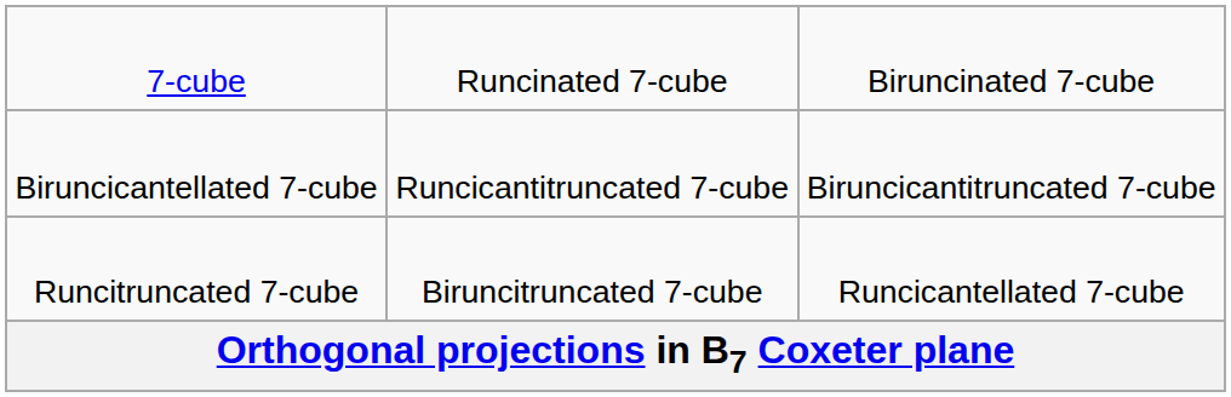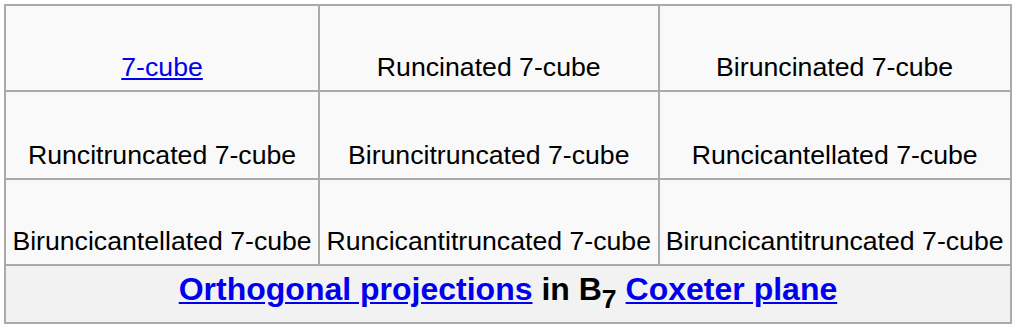 <table class="wikitable floatright">
 <tr align=center>
 <td><br><small><a href='#'>7-cube</a></small><br></td>
 <td><br><small>Runcinated 7-cube</small><br></td>
 <td><br><small>Biruncinated 7-cube</small><br></td>
 </tr>
 <tr align=center>
+<td><br><small>Runcitruncated 7-cube</small><br></td>
+<td><br><small>Biruncitruncated 7-cube</small><br></td>
+<td><br><small>Runcicantellated 7-cube</small><br></td>
+</tr>
+<tr align=center>
 <td><br><small>Biruncicantellated 7-cube</small><br></td>
 <td><br><small>Runcicantitruncated 7-cube</small><br></td>
 <td><br><small>Biruncicantitruncated 7-cube</small><br></td>
-</tr>
-<tr align=center>
-<td><br><small>Runcitruncated 7-cube</small><br></td>
-<td><br><small>Biruncitruncated 7-cube</small><br></td>
-<td><br><small>Runcicantellated 7-cube</small><br></td>
 </tr>
 <tr>
 <th colspan=3><a href='#'>Orthogonal projections</a> in B<sub>7</sub> <a href='#'>Coxeter plane</a></th>
 </tr>
 </table>
